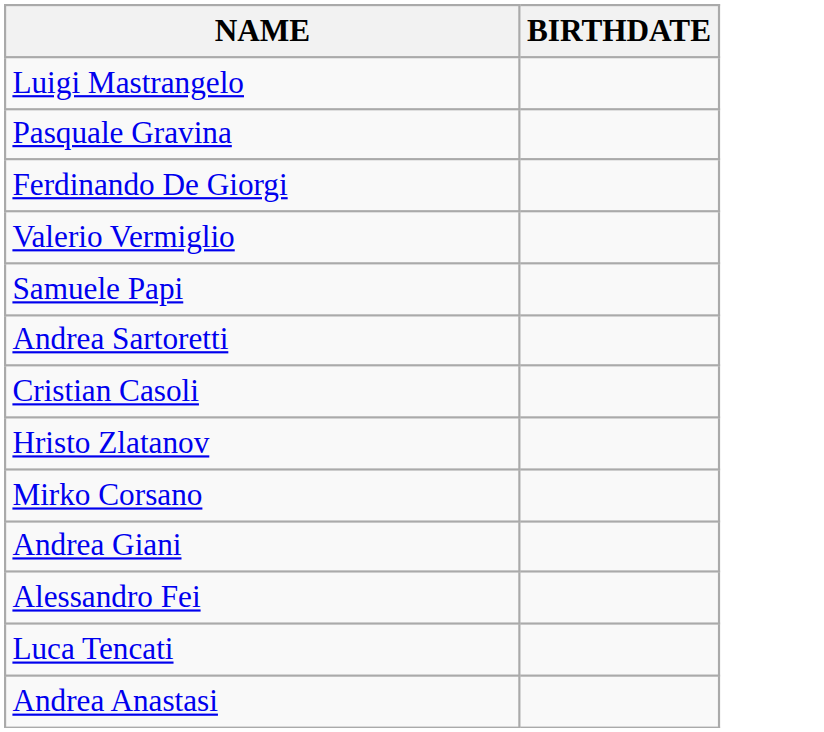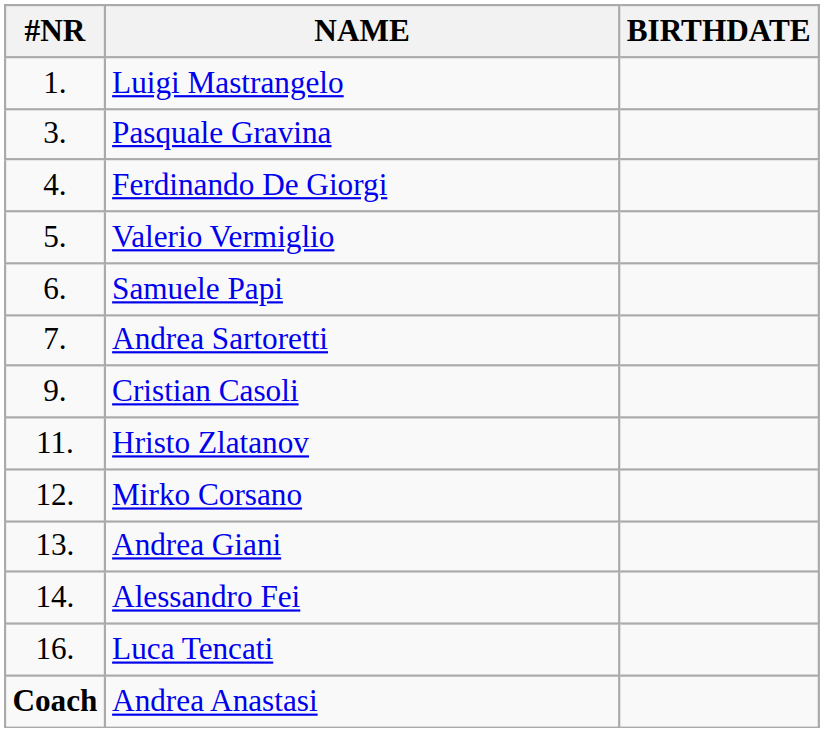 <table class="wikitable" style="border-collapse: collapse; font-size: 90%;">
 <tr>
+<th>#NR</th>
 <th align="left" style="width: 16em">NAME</th>
 <th>BIRTHDATE</th>
 </tr>
 <tr>
+<td align="center">1.</td>
 <td><a href='#'>Luigi Mastrangelo</a></td>
 <td align="center"></td>
 </tr>
 <tr>
+<td align="center">3.</td>
 <td><a href='#'>Pasquale Gravina</a></td>
 <td align="center"></td>
 </tr>
 <tr>
+<td align="center">4.</td>
 <td><a href='#'>Ferdinando De Giorgi</a></td>
 <td align="center"></td>
 </tr>
 <tr>
+<td align="center">5.</td>
 <td><a href='#'>Valerio Vermiglio</a></td>
 <td align="center"></td>
 </tr>
 <tr>
+<td align="center">6.</td>
 <td><a href='#'>Samuele Papi</a></td>
 <td align="center"></td>
 </tr>
 <tr>
+<td align="center">7.</td>
 <td><a href='#'>Andrea Sartoretti</a></td>
 <td align="center"></td>
 </tr>
 <tr>
+<td align="center">9.</td>
 <td><a href='#'>Cristian Casoli</a></td>
 <td align="center"></td>
 </tr>
 <tr>
+<td align="center">11.</td>
 <td><a href='#'>Hristo Zlatanov</a></td>
 <td align="center"></td>
 </tr>
 <tr>
+<td align="center">12.</td>
 <td><a href='#'>Mirko Corsano</a></td>
 <td align="center"></td>
 </tr>
 <tr>
+<td align="center">13.</td>
 <td><a href='#'>Andrea Giani</a></td>
 <td align="center"></td>
 </tr>
 <tr>
+<td align="center">14.</td>
 <td><a href='#'>Alessandro Fei</a></td>
 <td align="center"></td>
 </tr>
 <tr>
+<td align="center">16.</td>
 <td><a href='#'>Luca Tencati</a></td>
 <td align="center"></td>
 </tr>
 <tr>
+<td align="center"><strong>Coach</strong></td>
 <td><a href='#'>Andrea Anastasi</a></td>
 <td align="center"></td>
 </tr>
 </table>
